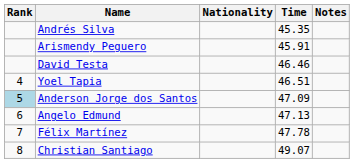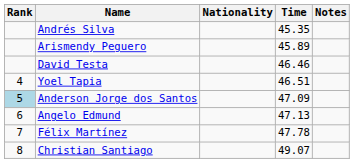 <table class="wikitable sortable" style="text-align:center;font-size:95%">
 <tr>
 <th>Rank</th>
 <th>Name</th>
 <th>Nationality</th>
 <th>Time</th>
 <th>Notes</th>
 </tr>
 <tr>
 <td></td>
 <td align=left><a href='#'>Andrés Silva</a></td>
 <td align=left></td>
 <td>45.35</td>
 <td></td>
 </tr>
 <tr>
 <td></td>
 <td align=left><a href='#'>Arismendy Peguero</a></td>
 <td align=left></td>
-<td>45.91</td>
+<td>45.89</td>
 <td></td>
 </tr>
 <tr>
 <td></td>
 <td align=left><a href='#'>David Testa</a></td>
 <td align=left></td>
 <td>46.46</td>
 <td></td>
 </tr>
 <tr>
 <td>4</td>
 <td align=left><a href='#'>Yoel Tapia</a></td>
 <td align=left></td>
 <td>46.51</td>
 <td></td>
 </tr>
 <tr>
 <td style="background: lightblue;">5</td>
 <td align=left><a href='#'>Anderson Jorge dos Santos</a></td>
 <td align=left></td>
 <td>47.09</td>
 <td></td>
 </tr>
 <tr>
 <td>6</td>
 <td align=left><a href='#'>Angelo Edmund</a></td>
 <td align=left></td>
 <td>47.13</td>
 <td></td>
 </tr>
 <tr>
 <td>7</td>
 <td align=left><a href='#'>Félix Martínez</a></td>
 <td align=left></td>
 <td>47.78</td>
 <td></td>
 </tr>
 <tr>
 <td>8</td>
 <td align=left><a href='#'>Christian Santiago</a></td>
 <td align=left></td>
 <td>49.07</td>
 <td></td>
 </tr>
 </table>
